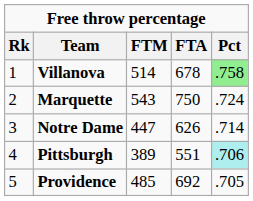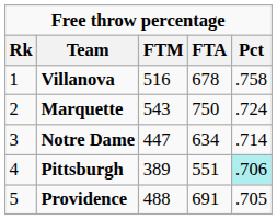 <table class="wikitable" style="white-space:nowrap; font-size:90%;">
 <tr>
 <td colspan=5 style="text-align:center;"><strong>Free throw percentage</strong></td>
 </tr>
 <tr>
 <th>Rk</th>
 <th>Team</th>
 <th>FTM</th>
 <th>FTA</th>
 <th>Pct</th>
 </tr>
 <tr>
 <td>1</td>
 <td><strong>Villanova</strong></td>
-<td>514</td>
+<td>516</td>
 <td>678</td>
-<td style="background: lightgreen;">.758</td>
+<td>.758</td>
 </tr>
 <tr>
 <td>2</td>
 <td><strong>Marquette</strong></td>
 <td>543</td>
 <td>750</td>
 <td>.724</td>
 </tr>
 <tr>
 <td>3</td>
 <td><strong>Notre Dame</strong></td>
 <td>447</td>
-<td>626</td>
+<td>634</td>
 <td>.714</td>
 </tr>
 <tr>
 <td>4</td>
 <td><strong>Pittsburgh</strong></td>
 <td>389</td>
 <td>551</td>
 <td style="background: paleturquoise;">.706</td>
 </tr>
 <tr>
 <td>5</td>
 <td><strong>Providence</strong></td>
-<td>485</td>
-<td>692</td>
+<td>488</td>
+<td>691</td>
 <td>.705</td>
 </tr>
 </table>
